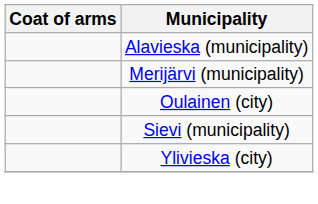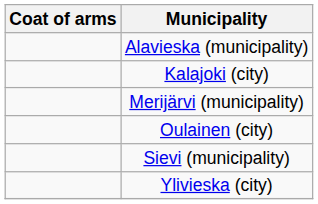 <table class="wikitable" style="font-size: 90%; text-align: center; line-height: normal; margin-left: 30px;">
 <tr>
 <th>Coat of arms</th>
 <th>Municipality</th>
 </tr>
 <tr>
 <td align=left></td>
 <td><a href='#'>Alavieska</a> (municipality)</td>
+</tr>
+<tr>
+<td align=left></td>
+<td><a href='#'>Kalajoki</a> (city)</td>
 </tr>
 <tr>
 <td align=left></td>
 <td><a href='#'>Merijärvi</a> (municipality)</td>
 </tr>
 <tr>
 <td align=left></td>
 <td><a href='#'>Oulainen</a> (city)</td>
 </tr>
 <tr>
 <td align=left></td>
 <td><a href='#'>Sievi</a> (municipality)</td>
 </tr>
 <tr>
 <td align=left></td>
 <td><a href='#'>Ylivieska</a> (city)</td>
 </tr>
 <tr>
 </tr>
 </table>
